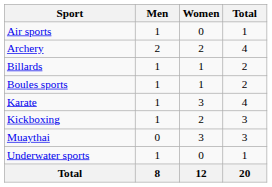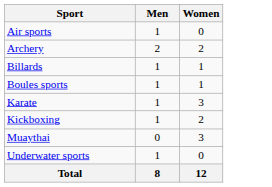 <table class="wikitable sortable" style="text-align:center;">
 <tr>
 <th width=180>Sport</th>
 <th width=55>Men</th>
 <th width=55>Women</th>
-<th width=55>Total</th>
 </tr>
 <tr>
 <td align=left><a href='#'>Air sports</a></td>
 <td>1</td>
 <td>0</td>
-<td>1</td>
 </tr>
 <tr>
 <td align=left><a href='#'>Archery</a></td>
 <td>2</td>
 <td>2</td>
-<td>4</td>
 </tr>
 <tr>
 <td align=left><a href='#'>Billards</a></td>
 <td>1</td>
 <td>1</td>
-<td>2</td>
 </tr>
 <tr>
 <td align=left><a href='#'>Boules sports</a></td>
 <td>1</td>
 <td>1</td>
-<td>2</td>
 </tr>
 <tr>
 <td align=left><a href='#'>Karate</a></td>
 <td>1</td>
 <td>3</td>
-<td>4</td>
 </tr>
 <tr>
 <td align=left><a href='#'>Kickboxing</a></td>
 <td>1</td>
 <td>2</td>
-<td>3</td>
 </tr>
 <tr>
 <td align=left><a href='#'>Muaythai</a></td>
 <td>0</td>
-<td>3</td>
 <td>3</td>
 </tr>
 <tr>
 <td align=left><a href='#'>Underwater sports</a></td>
 <td>1</td>
 <td>0</td>
-<td>1</td>
 </tr>
 <tr>
 <th>Total</th>
 <th>8</th>
 <th>12</th>
-<th>20</th>
 </tr>
 </table>
